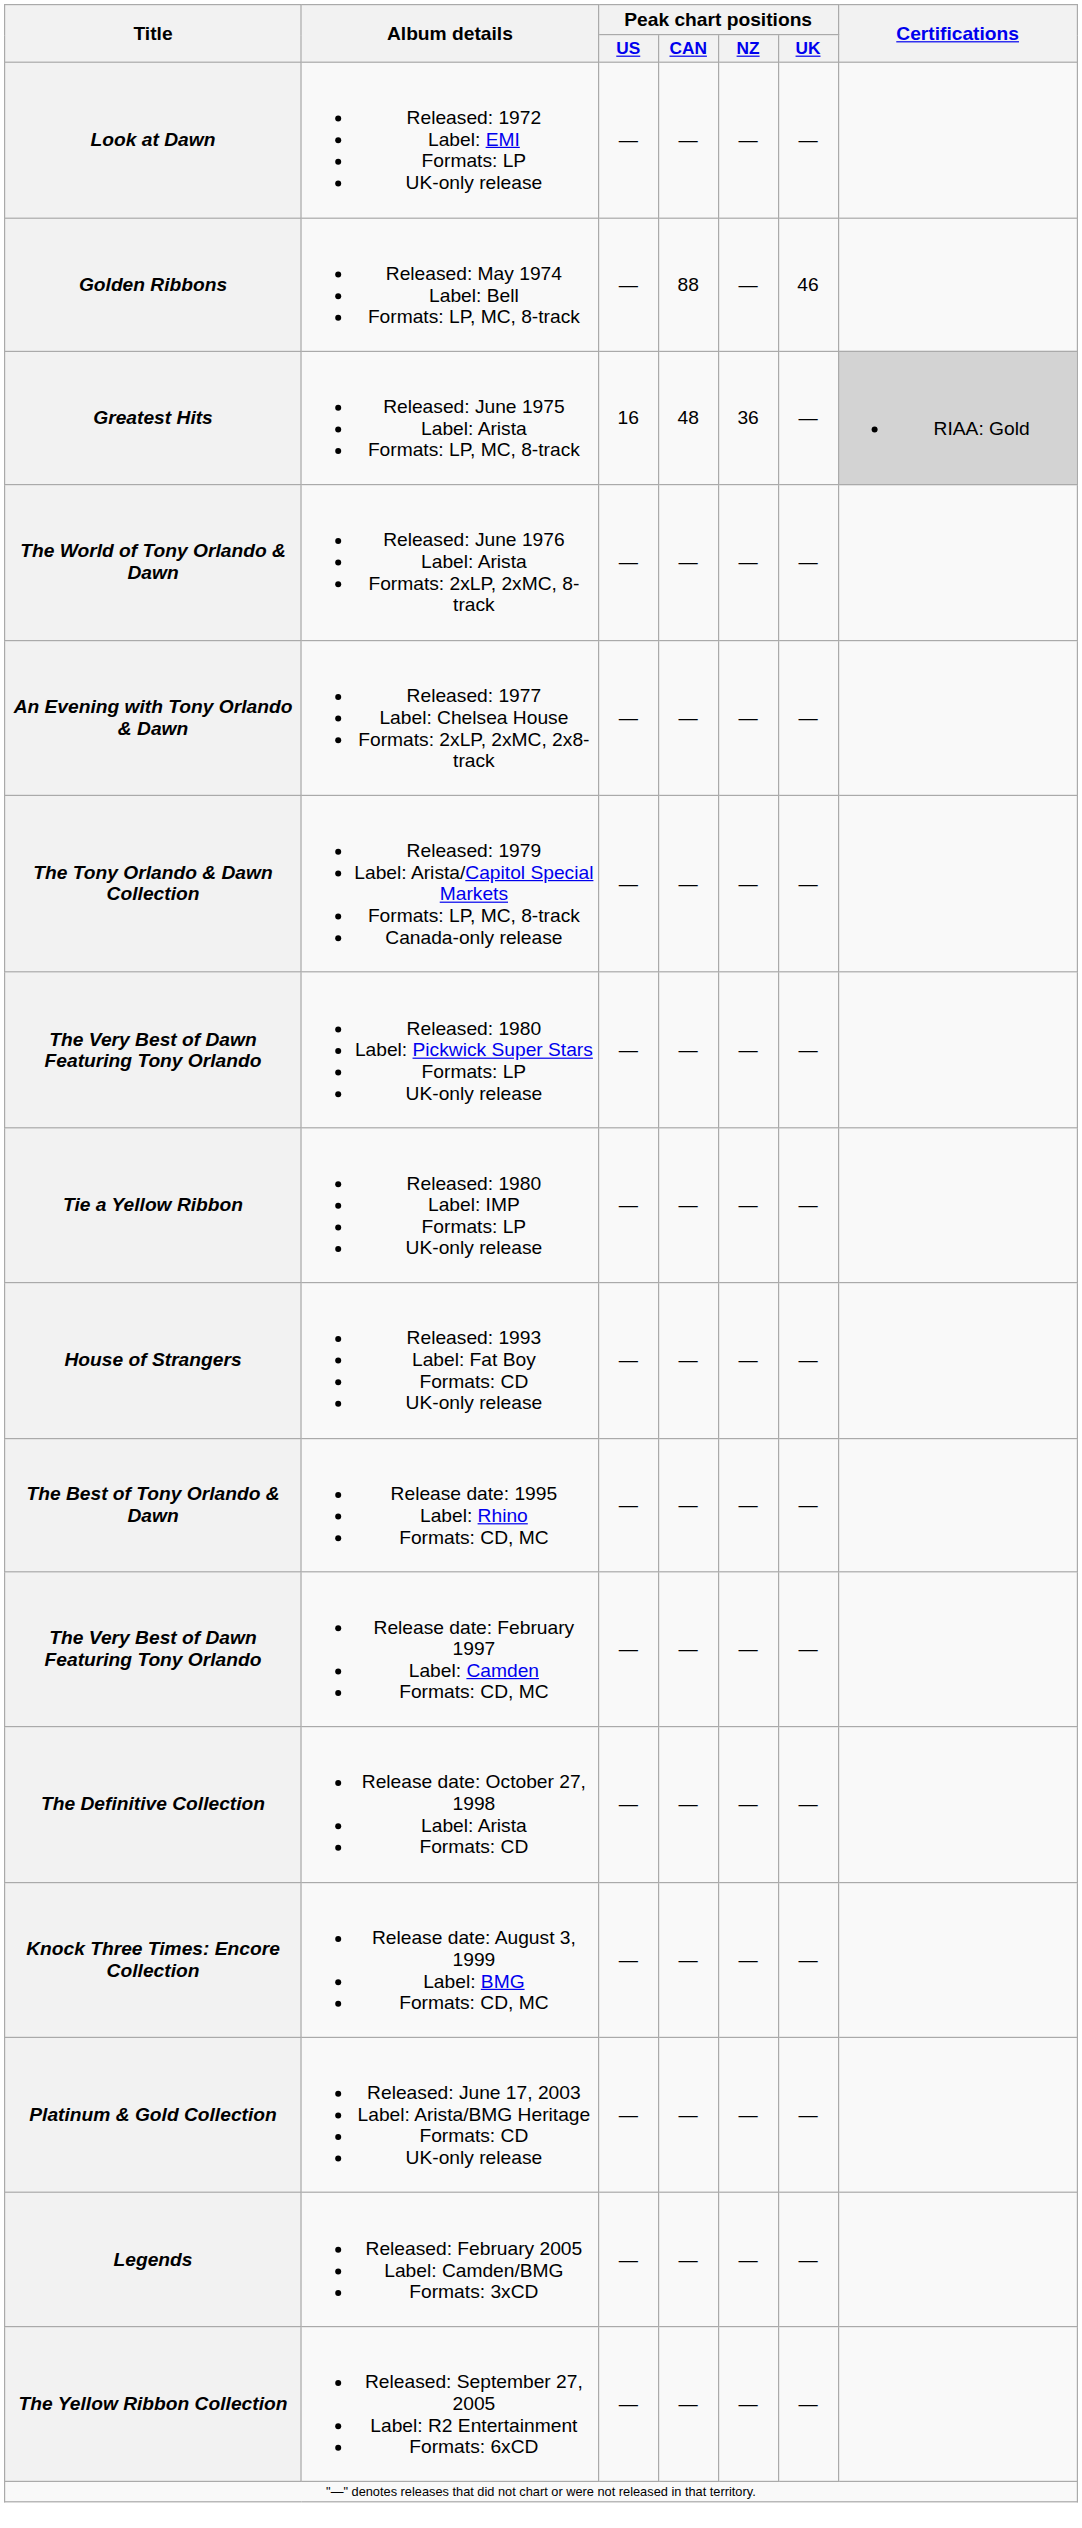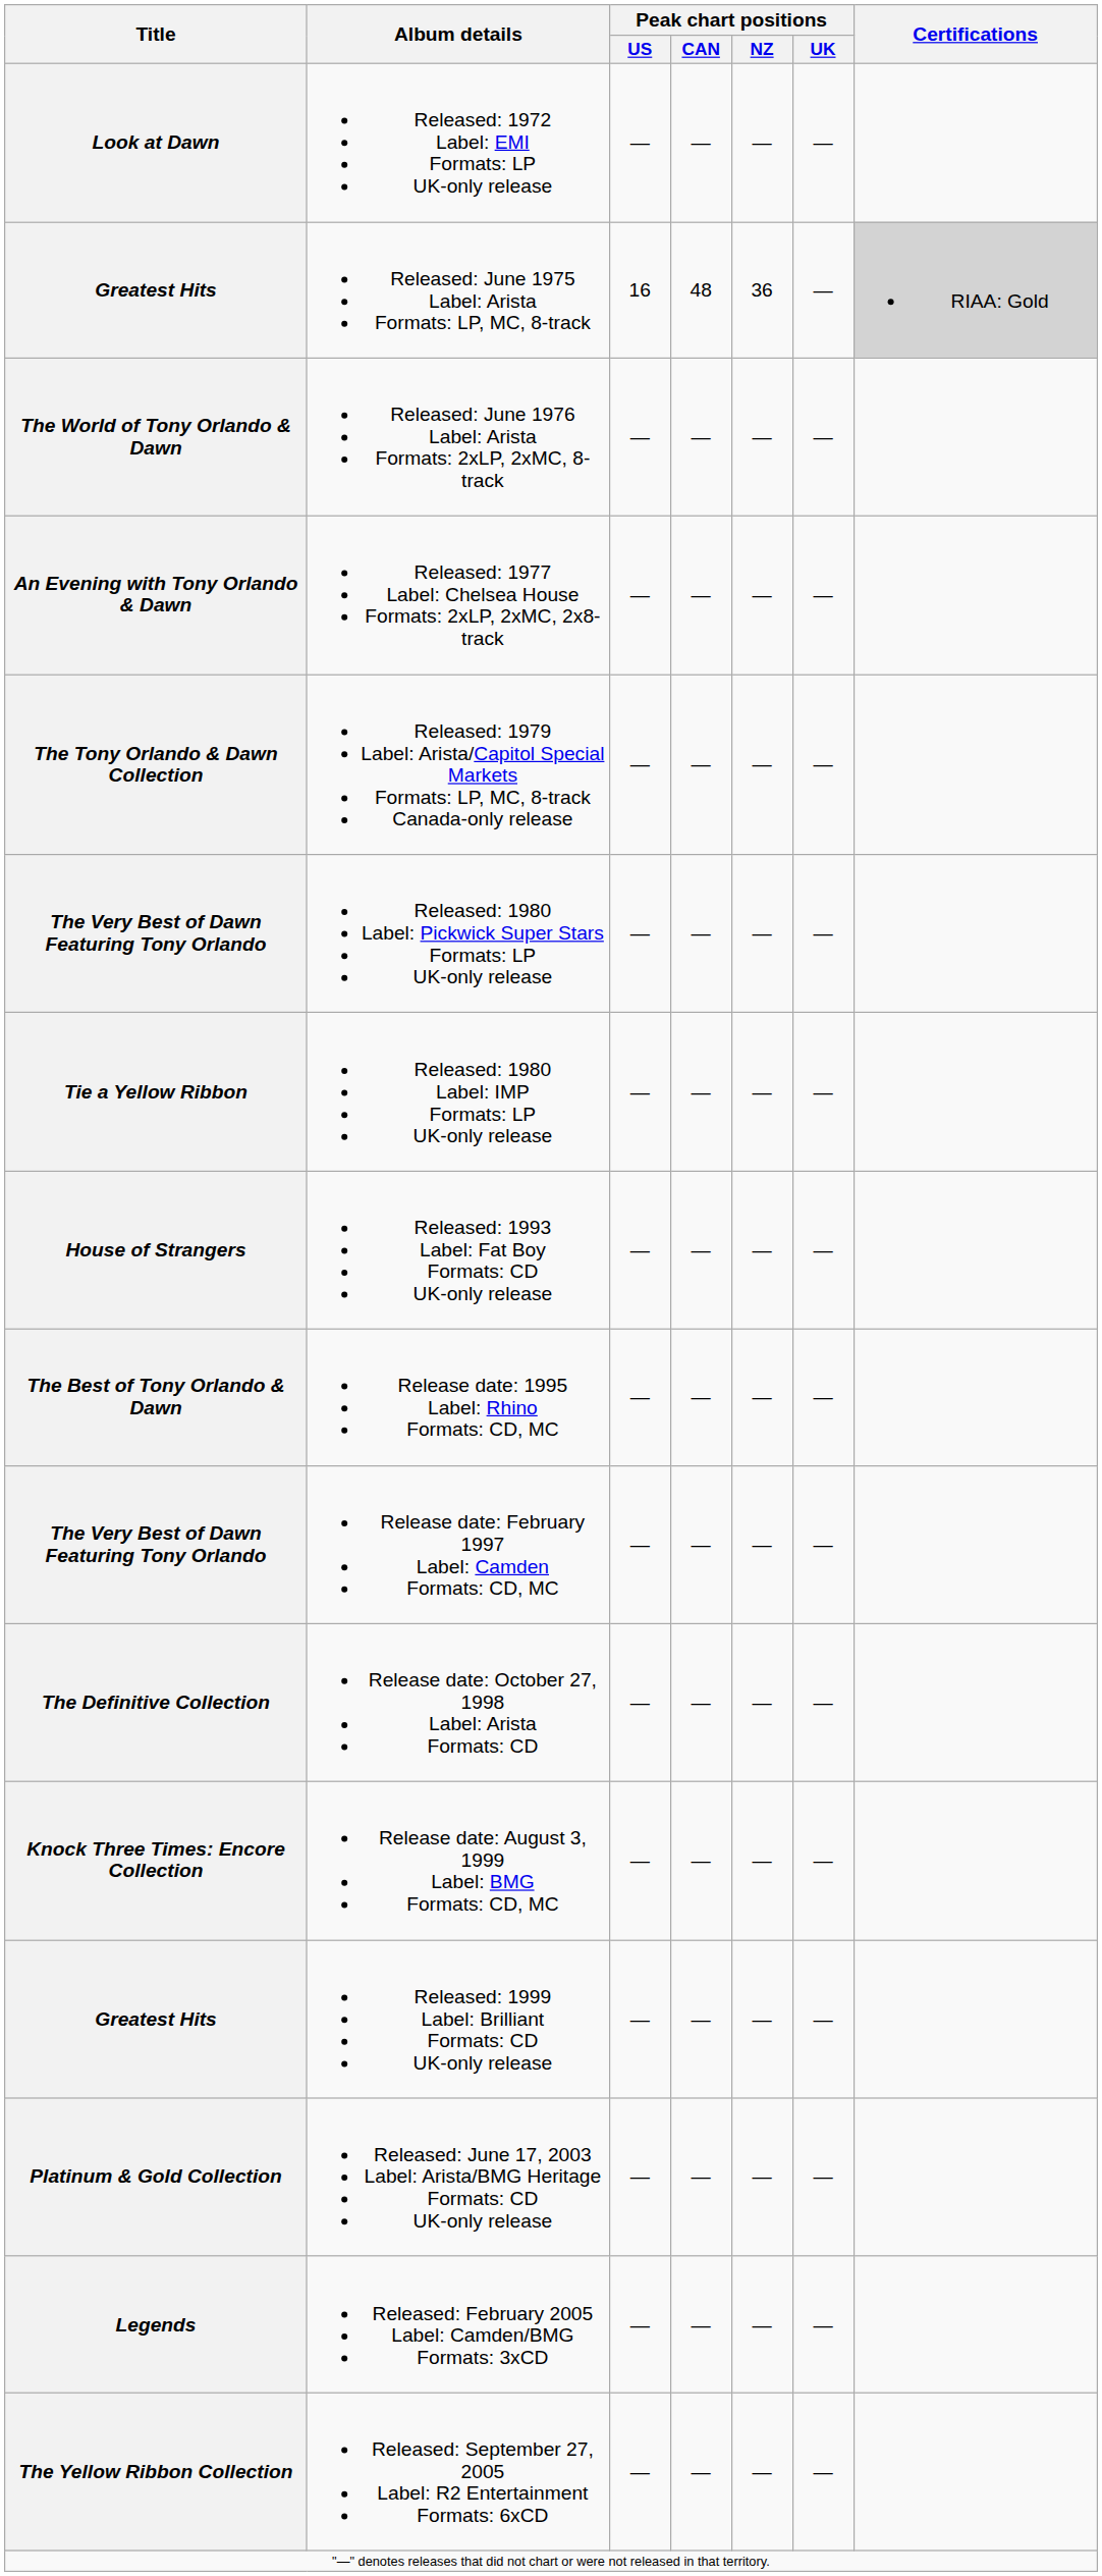 <table class="wikitable plainrowheaders" style="text-align:center;">
 <tr>
 <th scope="col" rowspan="2" style="width:15em;">Title</th>
 <th scope="col" rowspan="2" style="width:15em;">Album details</th>
 <th colspan="4" scope="col">Peak chart positions</th>
 <th rowspan="2" style="width:12em;"><a href='#'>Certifications</a></th>
 </tr>
 <tr>
 <th scope="col" style="width:3em;font-size:90%;"><a href='#'>US</a><br></th>
 <th scope="col" style="width:3em;font-size:90%;"><a href='#'>CAN</a><br></th>
 <th scope="col" style="width:3em;font-size:90%;"><a href='#'>NZ</a><br></th>
 <th scope="col" style="width:3em;font-size:90%;"><a href='#'>UK</a><br></th>
 </tr>
 <tr>
 <th scope="row"><em>Look at Dawn</em></th>
 <td><br><ul><li>Released: 1972</li><li>Label: <a href='#'>EMI</a></li><li>Formats: LP</li><li>UK-only release</li></ul></td>
 <td>—</td>
 <td>—</td>
 <td>—</td>
 <td>—</td>
-<td></td>
-</tr>
-<tr>
-<th scope="row"><em>Golden Ribbons</em></th>
-<td><br><ul><li>Released: May 1974</li><li>Label: Bell</li><li>Formats: LP, MC, 8-track</li></ul></td>
-<td>—</td>
-<td>88</td>
-<td>—</td>
-<td>46</td>
 <td></td>
 </tr>
 <tr>
 <th scope="row"><em>Greatest Hits</em></th>
 <td><br><ul><li>Released: June 1975</li><li>Label: Arista</li><li>Formats: LP, MC, 8-track</li></ul></td>
 <td>16</td>
 <td>48</td>
 <td>36</td>
 <td>—</td>
 <td style="background: lightgrey;"><br><ul><li>RIAA: Gold</li></ul></td>
 </tr>
 <tr>
 <th scope="row"><em>The World of Tony Orlando & Dawn</em></th>
 <td><br><ul><li>Released: June 1976</li><li>Label: Arista</li><li>Formats: 2xLP, 2xMC, 8-track</li></ul></td>
 <td>—</td>
 <td>—</td>
 <td>—</td>
 <td>—</td>
 <td></td>
 </tr>
 <tr>
 <th scope="row"><em>An Evening with Tony Orlando & Dawn</em></th>
 <td><br><ul><li>Released: 1977</li><li>Label: Chelsea House</li><li>Formats: 2xLP, 2xMC, 2x8-track</li></ul></td>
 <td>—</td>
 <td>—</td>
 <td>—</td>
 <td>—</td>
 <td></td>
 </tr>
 <tr>
 <th scope="row"><em>The Tony Orlando & Dawn Collection</em></th>
 <td><br><ul><li>Released: 1979</li><li>Label: Arista/<a href='#'>Capitol Special Markets</a></li><li>Formats: LP, MC, 8-track</li><li>Canada-only release</li></ul></td>
 <td>—</td>
 <td>—</td>
 <td>—</td>
 <td>—</td>
 <td></td>
 </tr>
 <tr>
 <th scope="row"><em>The Very Best of Dawn Featuring Tony Orlando</em></th>
 <td><br><ul><li>Released: 1980</li><li>Label: <a href='#'>Pickwick Super Stars</a></li><li>Formats: LP</li><li>UK-only release</li></ul></td>
 <td>—</td>
 <td>—</td>
 <td>—</td>
 <td>—</td>
 <td></td>
 </tr>
 <tr>
 <th scope="row"><em>Tie a Yellow Ribbon</em></th>
 <td><br><ul><li>Released: 1980</li><li>Label: IMP</li><li>Formats: LP</li><li>UK-only release</li></ul></td>
 <td>—</td>
 <td>—</td>
 <td>—</td>
 <td>—</td>
 <td></td>
 </tr>
 <tr>
 <th scope="row"><em>House of Strangers</em></th>
 <td><br><ul><li>Released: 1993</li><li>Label: Fat Boy</li><li>Formats: CD</li><li>UK-only release</li></ul></td>
 <td>—</td>
 <td>—</td>
 <td>—</td>
 <td>—</td>
 <td></td>
 </tr>
 <tr>
 <th scope="row"><em>The Best of Tony Orlando & Dawn</em></th>
 <td><br><ul><li>Release date: 1995</li><li>Label: <a href='#'>Rhino</a></li><li>Formats: CD, MC</li></ul></td>
 <td>—</td>
 <td>—</td>
 <td>—</td>
 <td>—</td>
 <td></td>
 </tr>
 <tr>
 <th scope="row"><em>The Very Best of Dawn Featuring Tony Orlando</em></th>
 <td><br><ul><li>Release date: February 1997</li><li>Label: <a href='#'>Camden</a></li><li>Formats: CD, MC</li></ul></td>
 <td>—</td>
 <td>—</td>
 <td>—</td>
 <td>—</td>
 <td></td>
 </tr>
 <tr>
 <th scope="row"><em>The Definitive Collection</em></th>
 <td><br><ul><li>Release date: October 27, 1998</li><li>Label: Arista</li><li>Formats: CD</li></ul></td>
 <td>—</td>
 <td>—</td>
 <td>—</td>
 <td>—</td>
 <td></td>
 </tr>
 <tr>
 <th scope="row"><em>Knock Three Times: Encore Collection</em></th>
 <td><br><ul><li>Release date: August 3, 1999</li><li>Label: <a href='#'>BMG</a></li><li>Formats: CD, MC</li></ul></td>
 <td>—</td>
 <td>—</td>
 <td>—</td>
 <td>—</td>
 <td></td>
 </tr>
 <tr>
+<th scope="row"><em>Greatest Hits</em></th>
+<td><br><ul><li>Released: 1999</li><li>Label: Brilliant</li><li>Formats: CD</li><li>UK-only release</li></ul></td>
+<td>—</td>
+<td>—</td>
+<td>—</td>
+<td>—</td>
+<td></td>
+</tr>
+<tr>
 <th scope="row"><em>Platinum & Gold Collection</em></th>
 <td><br><ul><li>Released: June 17, 2003</li><li>Label: Arista/BMG Heritage</li><li>Formats: CD</li><li>UK-only release</li></ul></td>
 <td>—</td>
 <td>—</td>
 <td>—</td>
 <td>—</td>
 <td></td>
 </tr>
 <tr>
 <th scope="row"><em>Legends</em></th>
 <td><br><ul><li>Released: February 2005</li><li>Label: Camden/BMG</li><li>Formats: 3xCD</li></ul></td>
 <td>—</td>
 <td>—</td>
 <td>—</td>
 <td>—</td>
 <td></td>
 </tr>
 <tr>
 <th scope="row"><em>The Yellow Ribbon Collection</em></th>
 <td><br><ul><li>Released: September 27, 2005</li><li>Label: R2 Entertainment</li><li>Formats: 6xCD</li></ul></td>
 <td>—</td>
 <td>—</td>
 <td>—</td>
 <td>—</td>
 <td></td>
 </tr>
 <tr>
 <td colspan="7" style="font-size:8pt">"—" denotes releases that did not chart or were not released in that territory.</td>
 </tr>
 </table>
